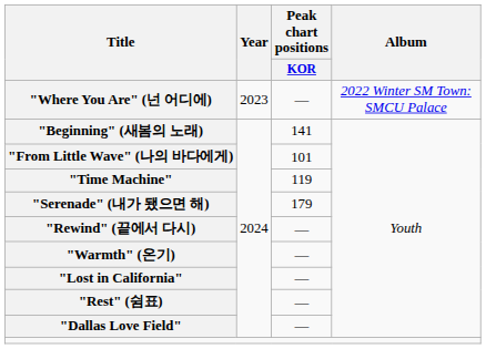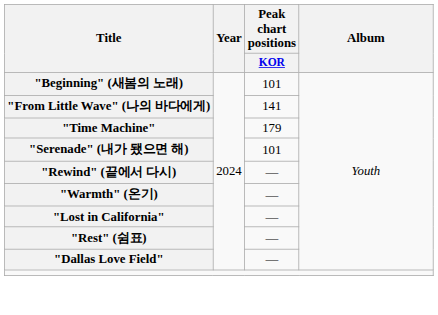 <table class="wikitable plainrowheaders" style="text-align:center;">
 <tr>
 <th scope="col" rowspan="2">Title</th>
 <th scope="col" rowspan="2">Year</th>
 <th scope="col" colspan="1">Peak chart positions</th>
 <th scope="col" rowspan="2" style="width:10em">Album</th>
 </tr>
 <tr>
 <th scope="col" style="width:3em;font-size:90%;"><a href='#'>KOR</a><br></th>
 </tr>
 <tr>
-<th scope="row">"Where You Are" (넌 어디에)<br></th>
-<td>2023</td>
-<td>—</td>
-<td><em><a href='#'>2022 Winter SM Town: SMCU Palace</a></em></td>
-</tr>
-<tr>
 <th scope="row">"Beginning" (새봄의 노래)</th>
 <td rowspan="9">2024</td>
-<td>141</td>
+<td>101</td>
 <td rowspan="9"><em>Youth</em></td>
 </tr>
 <tr>
 <th scope="row">"From Little Wave" (나의 바다에게)</th>
-<td>101</td>
+<td>141</td>
 </tr>
 <tr>
 <th scope="row">"Time Machine"<br></th>
-<td>119</td>
+<td>179</td>
 </tr>
 <tr>
 <th scope="row">"Serenade" (내가 됐으면 해)</th>
-<td>179</td>
+<td>101</td>
 </tr>
 <tr>
 <th scope="row">"Rewind" (끝에서 다시)</th>
 <td>—</td>
 </tr>
 <tr>
 <th scope="row">"Warmth" (온기)</th>
 <td>—</td>
 </tr>
 <tr>
 <th scope="row">"Lost in California"</th>
 <td>—</td>
 </tr>
 <tr>
 <th scope="row">"Rest" (쉼표)</th>
 <td>—</td>
 </tr>
 <tr>
 <th scope="row">"Dallas Love Field"</th>
 <td>—</td>
 </tr>
 <tr>
 <td colspan="4"></td>
 </tr>
 </table>
